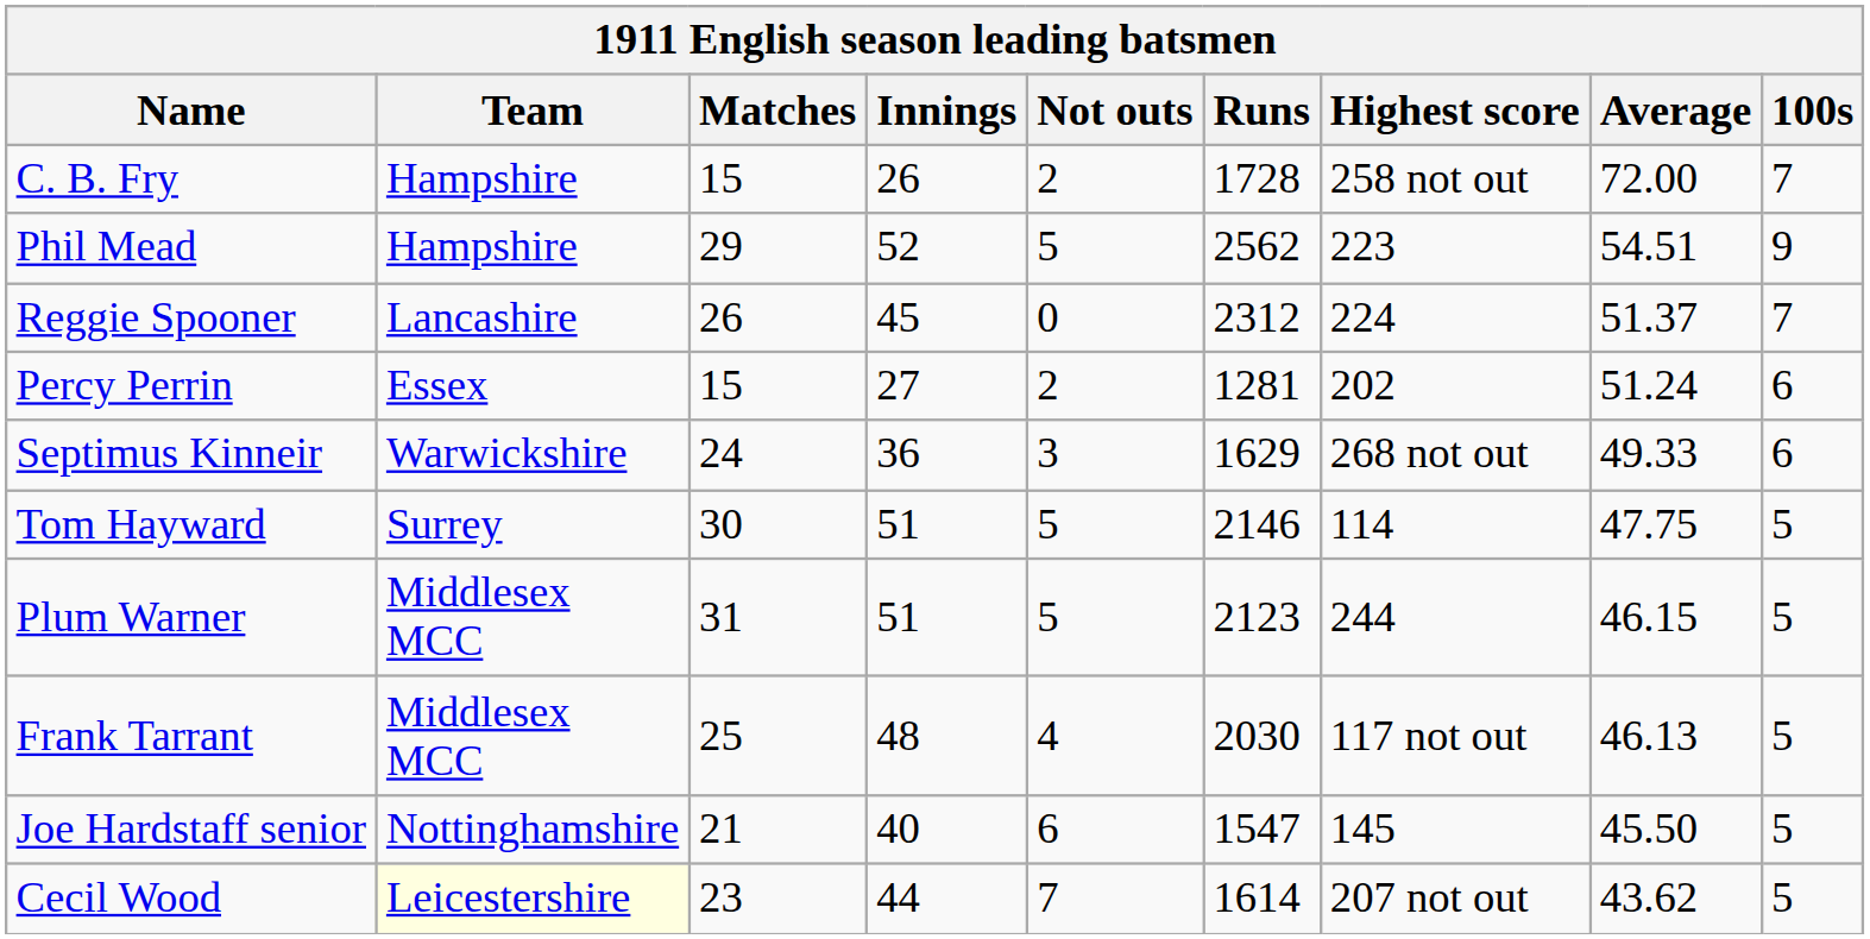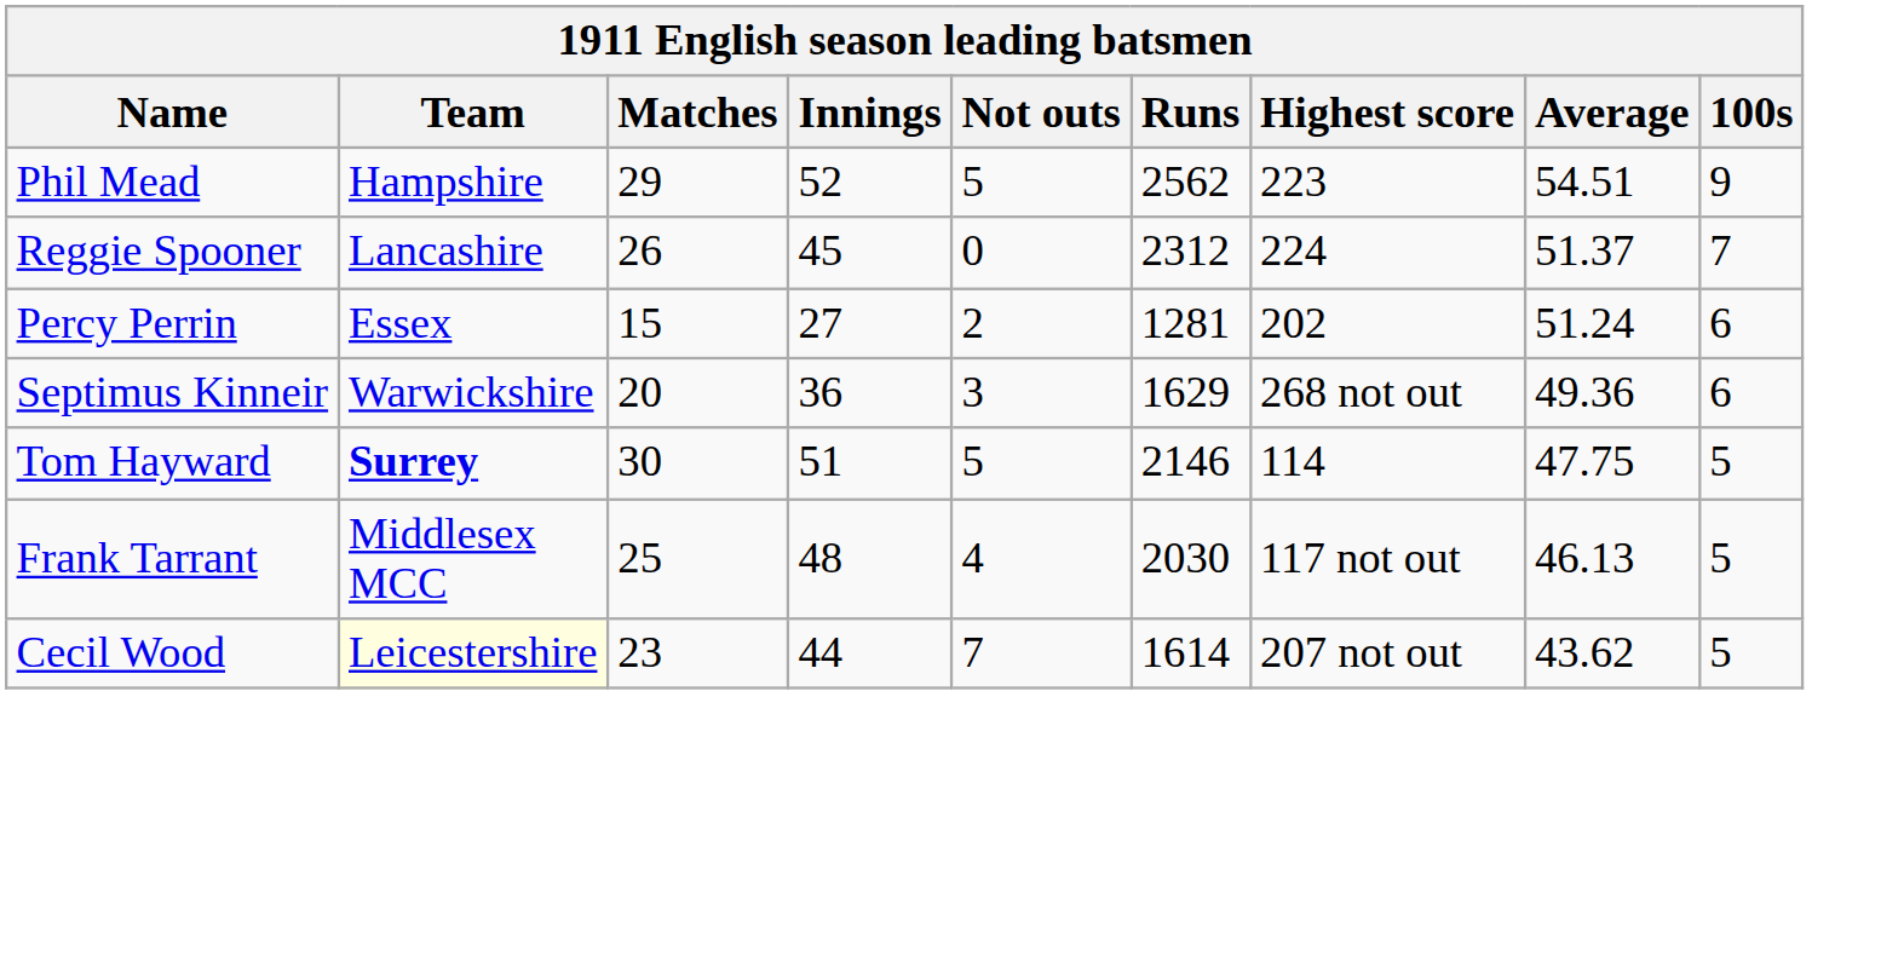 <table class="wikitable">
 <tr>
 <th colspan="9" bgcolor="#efefef">1911 English season leading batsmen</th>
 </tr>
 <tr bgcolor="#efefef">
 <th>Name</th>
 <th>Team</th>
 <th>Matches</th>
 <th>Innings</th>
 <th>Not outs</th>
 <th>Runs</th>
 <th>Highest score</th>
 <th>Average</th>
 <th>100s</th>
-</tr>
-<tr>
-<td><a href='#'>C. B. Fry</a></td>
-<td><a href='#'>Hampshire</a></td>
-<td>15</td>
-<td>26</td>
-<td>2</td>
-<td>1728</td>
-<td>258 not out</td>
-<td>72.00</td>
-<td>7</td>
 </tr>
 <tr>
 <td><a href='#'>Phil Mead</a></td>
 <td><a href='#'>Hampshire</a></td>
 <td>29</td>
 <td>52</td>
 <td>5</td>
 <td>2562</td>
 <td>223</td>
 <td>54.51</td>
 <td>9</td>
 </tr>
 <tr>
 <td><a href='#'>Reggie Spooner</a></td>
 <td><a href='#'>Lancashire</a></td>
 <td>26</td>
 <td>45</td>
 <td>0</td>
 <td>2312</td>
 <td>224</td>
 <td>51.37</td>
 <td>7</td>
 </tr>
 <tr>
 <td><a href='#'>Percy Perrin</a></td>
 <td><a href='#'>Essex</a></td>
 <td>15</td>
 <td>27</td>
 <td>2</td>
 <td>1281</td>
 <td>202</td>
 <td>51.24</td>
 <td>6</td>
 </tr>
 <tr>
 <td><a href='#'>Septimus Kinneir</a></td>
 <td><a href='#'>Warwickshire</a></td>
-<td>24</td>
+<td>20</td>
 <td>36</td>
 <td>3</td>
 <td>1629</td>
 <td>268 not out</td>
-<td>49.33</td>
+<td>49.36</td>
 <td>6</td>
 </tr>
 <tr>
 <td><a href='#'>Tom Hayward</a></td>
-<td><a href='#'>Surrey</a></td>
+<td><strong><a href='#'>Surrey</a></strong></td>
 <td>30</td>
 <td>51</td>
 <td>5</td>
 <td>2146</td>
 <td>114</td>
 <td>47.75</td>
-<td>5</td>
-</tr>
-<tr>
-<td><a href='#'>Plum Warner</a></td>
-<td><a href='#'>Middlesex</a><br><a href='#'>MCC</a></td>
-<td>31</td>
-<td>51</td>
-<td>5</td>
-<td>2123</td>
-<td>244</td>
-<td>46.15</td>
 <td>5</td>
 </tr>
 <tr>
 <td><a href='#'>Frank Tarrant</a></td>
 <td><a href='#'>Middlesex</a><br><a href='#'>MCC</a></td>
 <td>25</td>
 <td>48</td>
 <td>4</td>
 <td>2030</td>
 <td>117 not out</td>
 <td>46.13</td>
 <td>5</td>
 </tr>
 <tr>
-<td><a href='#'>Joe Hardstaff senior</a></td>
-<td><a href='#'>Nottinghamshire</a></td>
-<td>21</td>
-<td>40</td>
-<td>6</td>
-<td>1547</td>
-<td>145</td>
-<td>45.50</td>
-<td>5</td>
-</tr>
-<tr>
 <td><a href='#'>Cecil Wood</a></td>
 <td style="background: lightyellow;"><a href='#'>Leicestershire</a></td>
 <td>23</td>
 <td>44</td>
 <td>7</td>
 <td>1614</td>
 <td>207 not out</td>
 <td>43.62</td>
 <td>5</td>
 </tr>
 </table>
